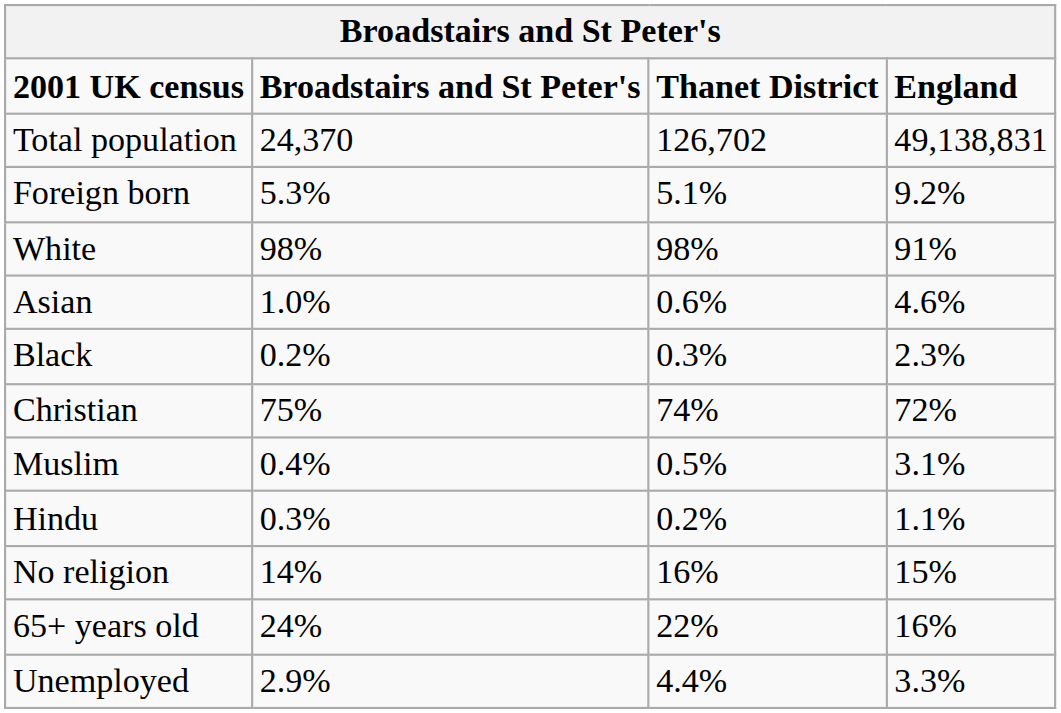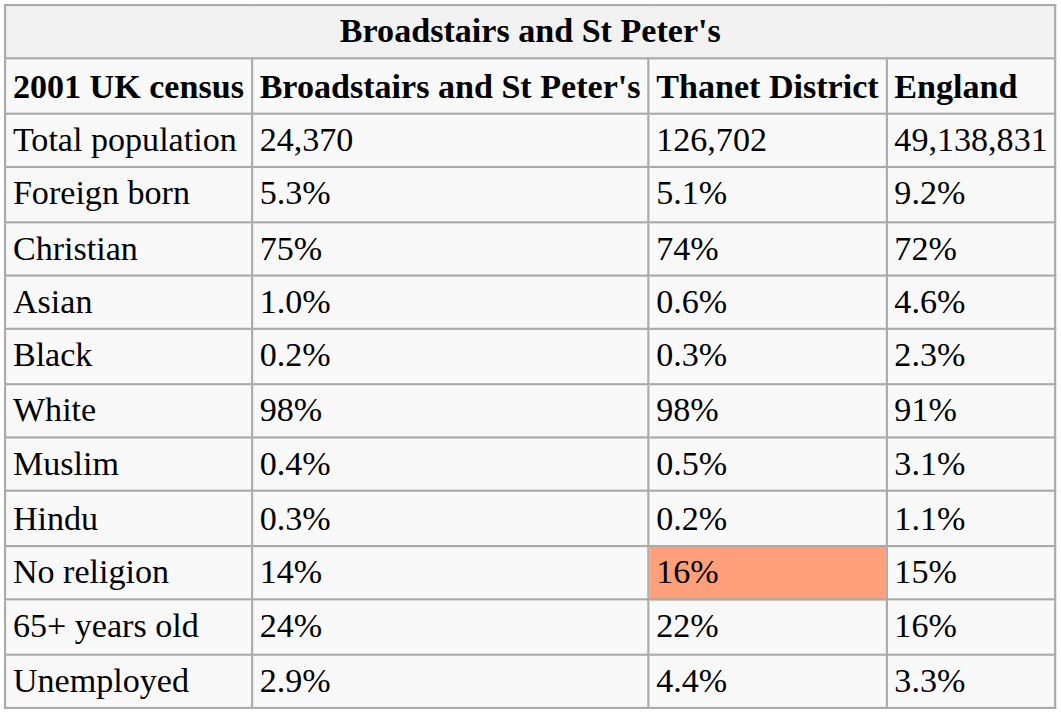 <table class="wikitable">
 <tr>
 <th colspan="4"><strong>Broadstairs and St Peter's</strong></th>
 </tr>
 <tr>
 <td><strong>2001 UK census</strong></td>
 <td><strong>Broadstairs and St Peter's</strong></td>
 <td><strong>Thanet District</strong></td>
 <td><strong>England</strong></td>
 </tr>
 <tr>
 <td>Total population</td>
 <td>24,370</td>
 <td>126,702</td>
 <td>49,138,831</td>
 </tr>
 <tr>
 <td>Foreign born</td>
 <td>5.3%</td>
 <td>5.1%</td>
 <td>9.2%</td>
 </tr>
 <tr>
-<td>White</td>
-<td>98%</td>
-<td>98%</td>
-<td>91%</td>
+<td>Christian</td>
+<td>75%</td>
+<td>74%</td>
+<td>72%</td>
 </tr>
 <tr>
 <td>Asian</td>
 <td>1.0%</td>
 <td>0.6%</td>
 <td>4.6%</td>
 </tr>
 <tr>
 <td>Black</td>
 <td>0.2%</td>
 <td>0.3%</td>
 <td>2.3%</td>
 </tr>
 <tr>
-<td>Christian</td>
-<td>75%</td>
-<td>74%</td>
-<td>72%</td>
+<td>White</td>
+<td>98%</td>
+<td>98%</td>
+<td>91%</td>
 </tr>
 <tr>
 <td>Muslim</td>
 <td>0.4%</td>
 <td>0.5%</td>
 <td>3.1%</td>
 </tr>
 <tr>
 <td>Hindu</td>
 <td>0.3%</td>
 <td>0.2%</td>
 <td>1.1%</td>
 </tr>
 <tr>
 <td>No religion</td>
 <td>14%</td>
-<td>16%</td>
+<td style="background: lightsalmon;">16%</td>
 <td>15%</td>
 </tr>
 <tr>
 <td>65+ years old</td>
 <td>24%</td>
 <td>22%</td>
 <td>16%</td>
 </tr>
 <tr>
 <td>Unemployed</td>
 <td>2.9%</td>
 <td>4.4%</td>
 <td>3.3%</td>
 </tr>
 </table>
